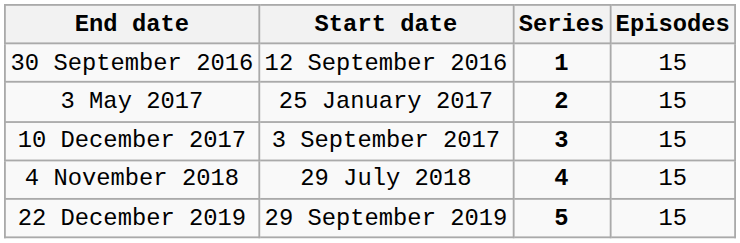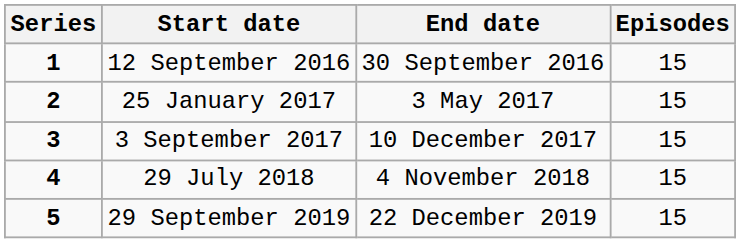 <table class="wikitable" style="text-align: center;">
 <tr>
+<th>Series</th>
+<th>Start date</th>
 <th>End date</th>
-<th>Start date</th>
-<th>Series</th>
 <th>Episodes</th>
 </tr>
 <tr>
+<td><strong>1</strong></td>
+<td>12 September 2016</td>
 <td>30 September 2016</td>
-<td>12 September 2016</td>
-<td><strong>1</strong></td>
 <td>15</td>
 </tr>
 <tr>
+<td><strong>2</strong></td>
+<td>25 January 2017</td>
 <td>3 May 2017</td>
-<td>25 January 2017</td>
-<td><strong>2</strong></td>
 <td>15</td>
 </tr>
 <tr>
+<td><strong>3</strong></td>
+<td>3 September 2017</td>
 <td>10 December 2017</td>
-<td>3 September 2017</td>
-<td><strong>3</strong></td>
 <td>15</td>
 </tr>
 <tr>
+<td><strong>4</strong></td>
+<td>29 July 2018</td>
 <td>4 November 2018</td>
-<td>29 July 2018</td>
-<td><strong>4</strong></td>
 <td>15</td>
 </tr>
 <tr>
+<td><strong>5</strong></td>
+<td>29 September 2019</td>
 <td>22 December 2019</td>
-<td>29 September 2019</td>
-<td><strong>5</strong></td>
 <td>15</td>
 </tr>
 </table>
